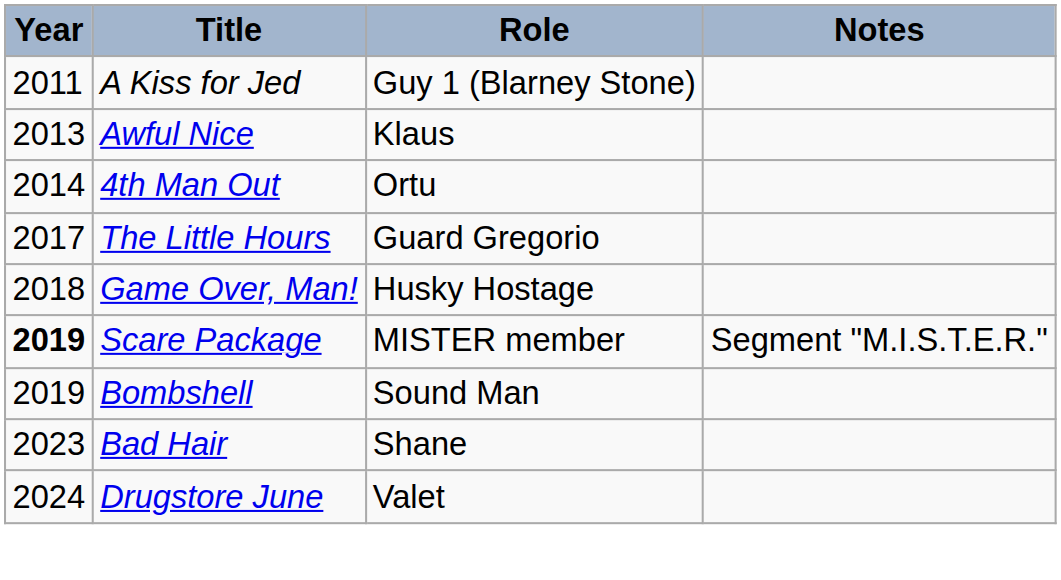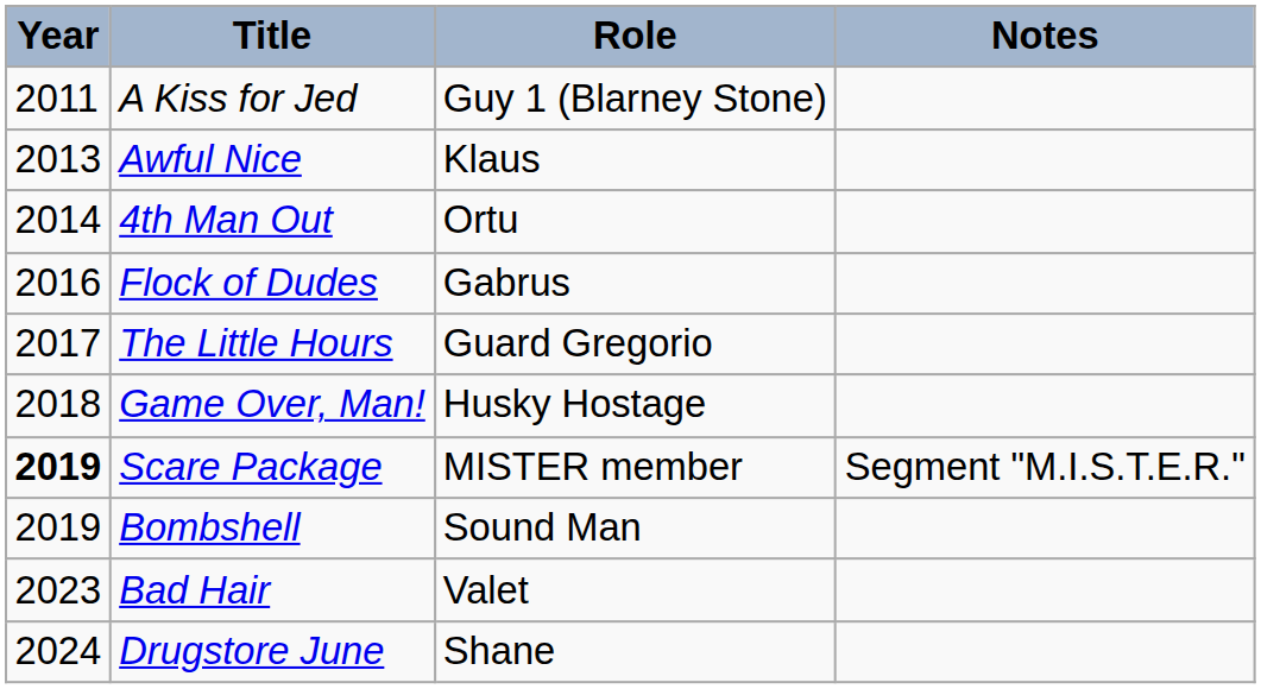 <table class="wikitable">
 <tr>
 <th style="background-color: #A2B5CD;">Year</th>
 <th style="background-color: #A2B5CD;">Title</th>
 <th style="background-color: #A2B5CD;">Role</th>
 <th style="background-color: #A2B5CD;">Notes</th>
 </tr>
 <tr>
 <td>2011</td>
 <td><em>A Kiss for Jed</em></td>
 <td>Guy 1 (Blarney Stone)</td>
 <td></td>
 </tr>
 <tr>
 <td>2013</td>
 <td><em><a href='#'>Awful Nice</a></em></td>
 <td>Klaus</td>
 <td></td>
 </tr>
 <tr>
 <td>2014</td>
 <td><em><a href='#'>4th Man Out</a></em></td>
 <td>Ortu</td>
+<td></td>
+</tr>
+<tr>
+<td>2016</td>
+<td><em><a href='#'>Flock of Dudes</a></em></td>
+<td>Gabrus</td>
 <td></td>
 </tr>
 <tr>
 <td>2017</td>
 <td><em><a href='#'>The Little Hours</a></em></td>
 <td>Guard Gregorio</td>
 <td></td>
 </tr>
 <tr>
 <td>2018</td>
 <td><em><a href='#'>Game Over, Man!</a></em></td>
 <td>Husky Hostage</td>
 <td></td>
 </tr>
 <tr>
 <td><strong>2019</strong></td>
 <td><em><a href='#'>Scare Package</a></em></td>
 <td>MISTER member</td>
 <td>Segment "M.I.S.T.E.R."</td>
 </tr>
 <tr>
 <td>2019</td>
 <td><em><a href='#'>Bombshell</a></em></td>
 <td>Sound Man</td>
 <td></td>
 </tr>
 <tr>
 <td>2023</td>
 <td><em><a href='#'>Bad Hair</a></em></td>
-<td>Shane</td>
+<td>Valet</td>
 <td></td>
 </tr>
 <tr>
 <td>2024</td>
 <td><em><a href='#'>Drugstore June</a></em></td>
-<td>Valet</td>
+<td>Shane</td>
 <td></td>
 </tr>
 </table>
